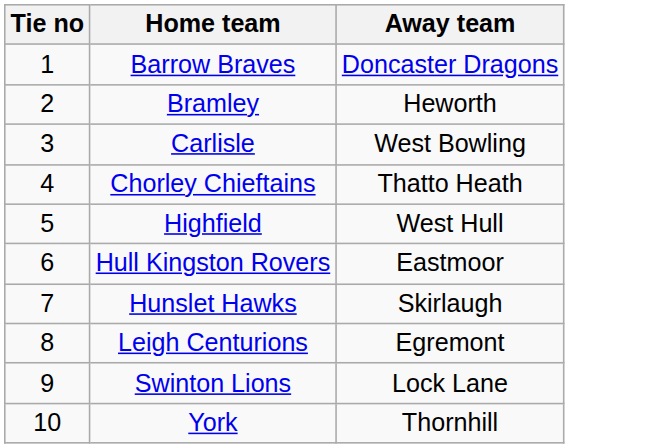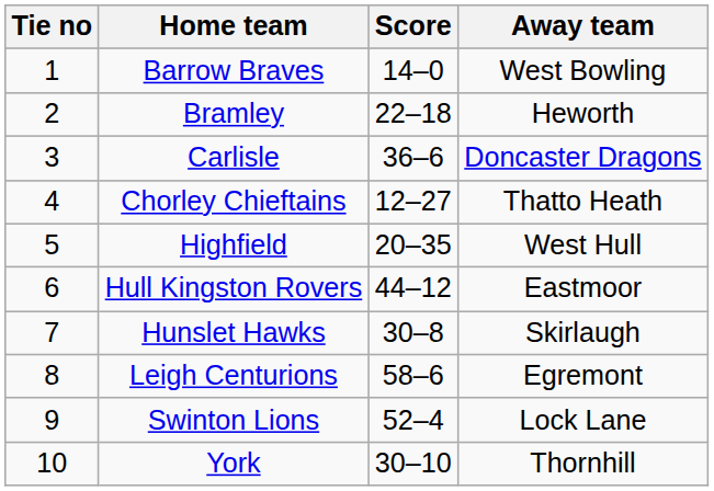 <table class="wikitable" style="text-align:center">
 <tr>
 <th>Tie no</th>
 <th>Home team</th>
+<th>Score</th>
 <th>Away team</th>
 </tr>
 <tr>
 <td>1</td>
 <td><a href='#'>Barrow Braves</a></td>
-<td><a href='#'>Doncaster Dragons</a></td>
+<td>14–0</td>
+<td>West Bowling</td>
 </tr>
 <tr>
 <td>2</td>
 <td><a href='#'>Bramley</a></td>
+<td>22–18</td>
 <td>Heworth</td>
 </tr>
 <tr>
 <td>3</td>
 <td><a href='#'>Carlisle</a></td>
-<td>West Bowling</td>
+<td>36–6</td>
+<td><a href='#'>Doncaster Dragons</a></td>
 </tr>
 <tr>
 <td>4</td>
 <td><a href='#'>Chorley Chieftains</a></td>
+<td>12–27</td>
 <td>Thatto Heath</td>
 </tr>
 <tr>
 <td>5</td>
 <td><a href='#'>Highfield</a></td>
+<td>20–35</td>
 <td>West Hull</td>
 </tr>
 <tr>
 <td>6</td>
 <td><a href='#'>Hull Kingston Rovers</a></td>
+<td>44–12</td>
 <td>Eastmoor</td>
 </tr>
 <tr>
 <td>7</td>
 <td><a href='#'>Hunslet Hawks</a></td>
+<td>30–8</td>
 <td>Skirlaugh</td>
 </tr>
 <tr>
 <td>8</td>
 <td><a href='#'>Leigh Centurions</a></td>
+<td>58–6</td>
 <td>Egremont</td>
 </tr>
 <tr>
 <td>9</td>
 <td><a href='#'>Swinton Lions</a></td>
+<td>52–4</td>
 <td>Lock Lane</td>
 </tr>
 <tr>
 <td>10</td>
 <td><a href='#'>York</a></td>
+<td>30–10</td>
 <td>Thornhill</td>
 </tr>
 </table>
